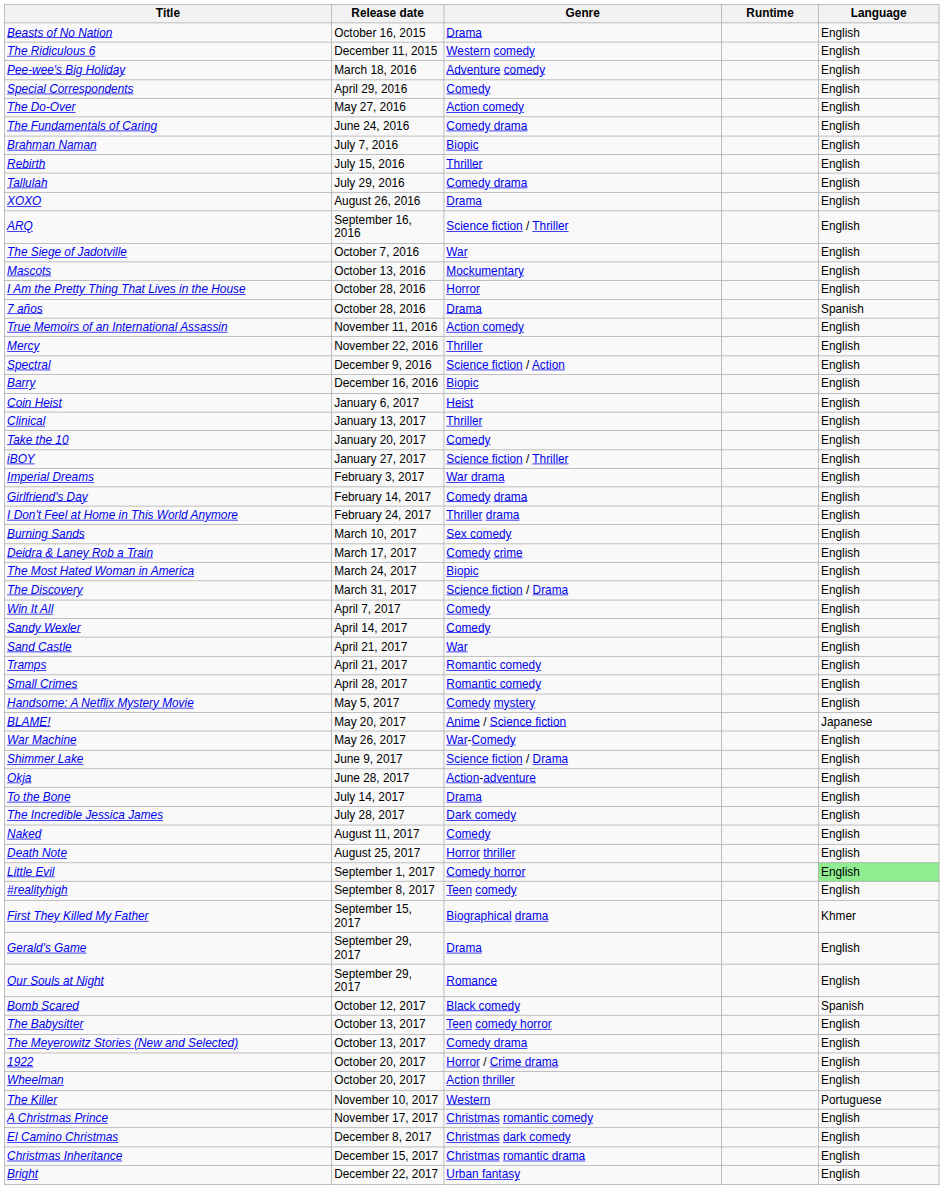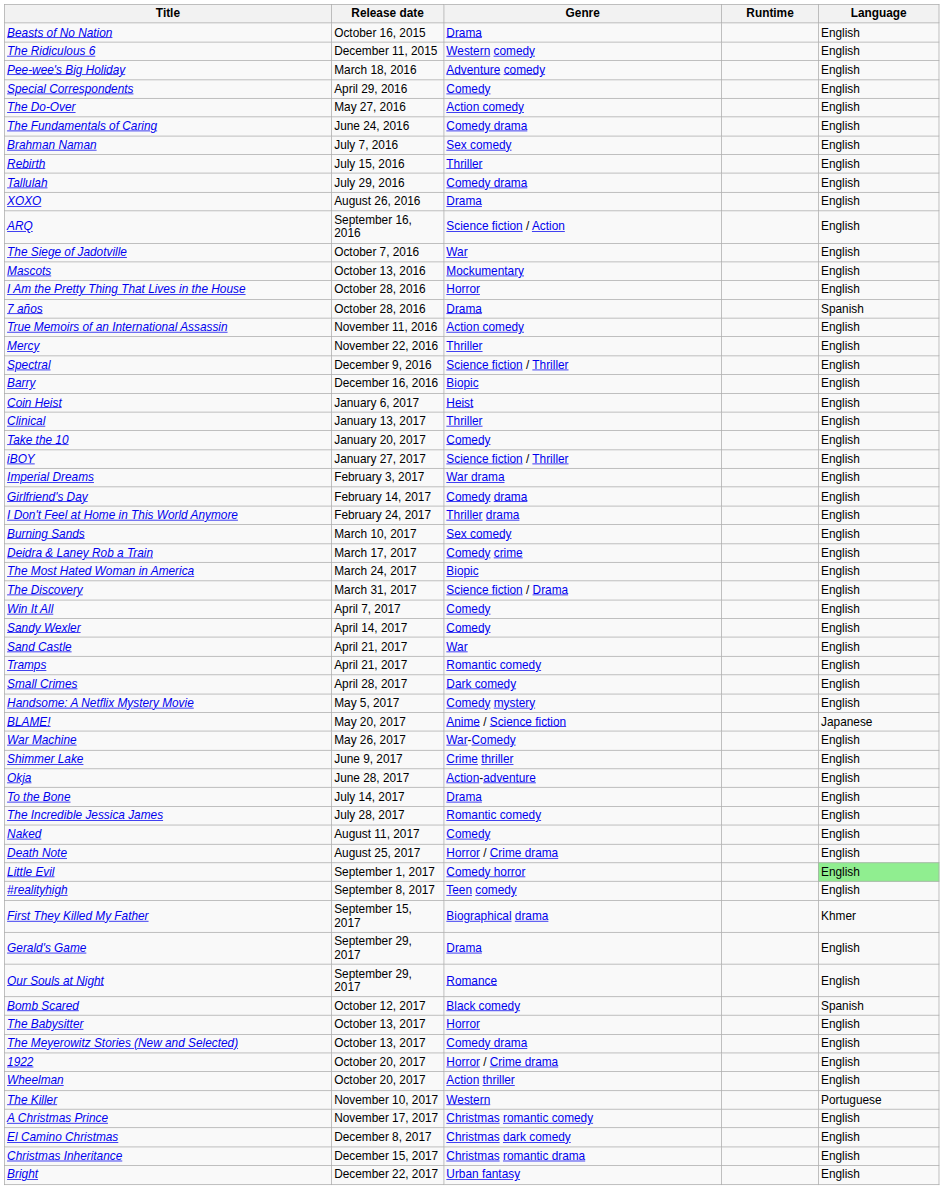 <table class="wikitable sortable" style="width:100%">
 <tr>
 <th style="width:35%;">Title</th>
 <th scope="col" style="width:12%;">Release date</th>
 <th>Genre</th>
 <th>Runtime</th>
 <th>Language</th>
 </tr>
 <tr>
 <td><em><a href='#'>Beasts of No Nation</a></em></td>
 <td>October 16, 2015</td>
 <td><a href='#'>Drama</a></td>
 <td></td>
 <td>English</td>
 </tr>
 <tr>
 <td><em><a href='#'>The Ridiculous 6</a></em></td>
 <td>December 11, 2015</td>
 <td><a href='#'>Western</a> <a href='#'>comedy</a></td>
 <td></td>
 <td>English</td>
 </tr>
 <tr>
 <td><em><a href='#'>Pee-wee's Big Holiday</a></em></td>
 <td>March 18, 2016</td>
 <td><a href='#'>Adventure</a> <a href='#'>comedy</a></td>
 <td></td>
 <td>English</td>
 </tr>
 <tr>
 <td><em><a href='#'>Special Correspondents</a></em></td>
 <td>April 29, 2016</td>
 <td><a href='#'>Comedy</a></td>
 <td></td>
 <td>English</td>
 </tr>
 <tr>
 <td><em><a href='#'>The Do-Over</a></em></td>
 <td>May 27, 2016</td>
 <td><a href='#'>Action comedy</a></td>
 <td></td>
 <td>English</td>
 </tr>
 <tr>
 <td><em><a href='#'>The Fundamentals of Caring</a></em></td>
 <td>June 24, 2016</td>
 <td><a href='#'>Comedy drama</a></td>
 <td></td>
 <td>English</td>
 </tr>
 <tr>
 <td><em><a href='#'>Brahman Naman</a></em></td>
 <td>July 7, 2016</td>
-<td><a href='#'>Biopic</a></td>
+<td><a href='#'>Sex comedy</a></td>
 <td></td>
 <td>English</td>
 </tr>
 <tr>
 <td><em><a href='#'>Rebirth</a></em></td>
 <td>July 15, 2016</td>
 <td><a href='#'>Thriller</a></td>
 <td></td>
 <td>English</td>
 </tr>
 <tr>
 <td><em><a href='#'>Tallulah</a></em></td>
 <td>July 29, 2016</td>
 <td><a href='#'>Comedy drama</a></td>
 <td></td>
 <td>English</td>
 </tr>
 <tr>
 <td><em><a href='#'>XOXO</a></em></td>
 <td>August 26, 2016</td>
 <td><a href='#'>Drama</a></td>
 <td></td>
 <td>English</td>
 </tr>
 <tr>
 <td><em><a href='#'>ARQ</a></em></td>
 <td>September 16, 2016</td>
-<td><a href='#'>Science fiction</a> / <a href='#'>Thriller</a></td>
+<td><a href='#'>Science fiction</a> / <a href='#'>Action</a></td>
 <td></td>
 <td>English</td>
 </tr>
 <tr>
 <td><em><a href='#'>The Siege of Jadotville</a></em></td>
 <td>October 7, 2016</td>
 <td><a href='#'>War</a></td>
 <td></td>
 <td>English</td>
 </tr>
 <tr>
 <td><em><a href='#'>Mascots</a></em></td>
 <td>October 13, 2016</td>
 <td><a href='#'>Mockumentary</a></td>
 <td></td>
 <td>English</td>
 </tr>
 <tr>
 <td><em><a href='#'>I Am the Pretty Thing That Lives in the House</a></em></td>
 <td>October 28, 2016</td>
 <td><a href='#'>Horror</a></td>
 <td></td>
 <td>English</td>
 </tr>
 <tr>
 <td><em><a href='#'>7 años</a></em></td>
 <td>October 28, 2016</td>
 <td><a href='#'>Drama</a></td>
 <td></td>
 <td>Spanish</td>
 </tr>
 <tr>
 <td><em><a href='#'>True Memoirs of an International Assassin</a></em></td>
 <td>November 11, 2016</td>
 <td><a href='#'>Action comedy</a></td>
 <td></td>
 <td>English</td>
 </tr>
 <tr>
 <td><em><a href='#'>Mercy</a></em></td>
 <td>November 22, 2016</td>
 <td><a href='#'>Thriller</a></td>
 <td></td>
 <td>English</td>
 </tr>
 <tr>
 <td><em><a href='#'>Spectral</a></em></td>
 <td>December 9, 2016</td>
-<td><a href='#'>Science fiction</a> / <a href='#'>Action</a></td>
+<td><a href='#'>Science fiction</a> / <a href='#'>Thriller</a></td>
 <td></td>
 <td>English</td>
 </tr>
 <tr>
 <td><em><a href='#'>Barry</a></em></td>
 <td>December 16, 2016</td>
 <td><a href='#'>Biopic</a></td>
 <td></td>
 <td>English</td>
 </tr>
 <tr>
 <td><em><a href='#'>Coin Heist</a></em></td>
 <td>January 6, 2017</td>
 <td><a href='#'>Heist</a></td>
 <td></td>
 <td>English</td>
 </tr>
 <tr>
 <td><em><a href='#'>Clinical</a></em></td>
 <td>January 13, 2017</td>
 <td><a href='#'>Thriller</a></td>
 <td></td>
 <td>English</td>
 </tr>
 <tr>
 <td><em><a href='#'>Take the 10</a></em></td>
 <td>January 20, 2017</td>
 <td><a href='#'>Comedy</a></td>
 <td></td>
 <td>English</td>
 </tr>
 <tr>
 <td><em><a href='#'>iBOY</a></em></td>
 <td>January 27, 2017</td>
 <td><a href='#'>Science fiction</a> / <a href='#'>Thriller</a></td>
 <td></td>
 <td>English</td>
 </tr>
 <tr>
 <td><em><a href='#'>Imperial Dreams</a></em></td>
 <td>February 3, 2017</td>
 <td><a href='#'>War drama</a></td>
 <td></td>
 <td>English</td>
 </tr>
 <tr>
 <td><em><a href='#'>Girlfriend's Day</a></em></td>
 <td>February 14, 2017</td>
 <td><a href='#'>Comedy</a> <a href='#'>drama</a></td>
 <td></td>
 <td>English</td>
 </tr>
 <tr>
 <td><em><a href='#'>I Don't Feel at Home in This World Anymore</a></em></td>
 <td>February 24, 2017</td>
 <td><a href='#'>Thriller</a> <a href='#'>drama</a></td>
 <td></td>
 <td>English</td>
 </tr>
 <tr>
 <td><em><a href='#'>Burning Sands</a></em></td>
 <td>March 10, 2017</td>
 <td><a href='#'>Sex comedy</a></td>
 <td></td>
 <td>English</td>
 </tr>
 <tr>
 <td><em><a href='#'>Deidra & Laney Rob a Train</a></em></td>
 <td>March 17, 2017</td>
 <td><a href='#'>Comedy</a> <a href='#'>crime</a></td>
 <td></td>
 <td>English</td>
 </tr>
 <tr>
 <td><em><a href='#'>The Most Hated Woman in America</a></em></td>
 <td>March 24, 2017</td>
 <td><a href='#'>Biopic</a></td>
 <td></td>
 <td>English</td>
 </tr>
 <tr>
 <td><em><a href='#'>The Discovery</a></em></td>
 <td>March 31, 2017</td>
 <td><a href='#'>Science fiction</a> / <a href='#'>Drama</a></td>
 <td></td>
 <td>English</td>
 </tr>
 <tr>
 <td><em><a href='#'>Win It All</a></em></td>
 <td>April 7, 2017</td>
 <td><a href='#'>Comedy</a></td>
 <td></td>
 <td>English</td>
 </tr>
 <tr>
 <td><em><a href='#'>Sandy Wexler</a></em></td>
 <td>April 14, 2017</td>
 <td><a href='#'>Comedy</a></td>
 <td></td>
 <td>English</td>
 </tr>
 <tr>
 <td><em><a href='#'>Sand Castle</a></em></td>
 <td>April 21, 2017</td>
 <td><a href='#'>War</a></td>
 <td></td>
 <td>English</td>
 </tr>
 <tr>
 <td><em><a href='#'>Tramps</a></em></td>
 <td>April 21, 2017</td>
 <td><a href='#'>Romantic comedy</a></td>
 <td></td>
 <td>English</td>
 </tr>
 <tr>
 <td><em><a href='#'>Small Crimes</a></em></td>
 <td>April 28, 2017</td>
-<td><a href='#'>Romantic comedy</a></td>
+<td><a href='#'>Dark comedy</a></td>
 <td></td>
 <td>English</td>
 </tr>
 <tr>
 <td><em><a href='#'>Handsome: A Netflix Mystery Movie</a></em></td>
 <td>May 5, 2017</td>
 <td><a href='#'>Comedy</a> <a href='#'>mystery</a></td>
 <td></td>
 <td>English</td>
 </tr>
 <tr>
 <td><em><a href='#'>BLAME!</a></em></td>
 <td>May 20, 2017</td>
 <td><a href='#'>Anime</a> / <a href='#'>Science fiction</a></td>
 <td></td>
 <td>Japanese</td>
 </tr>
 <tr>
 <td><em><a href='#'>War Machine</a></em></td>
 <td>May 26, 2017</td>
 <td><a href='#'>War</a>-<a href='#'>Comedy</a></td>
 <td></td>
 <td>English</td>
 </tr>
 <tr>
 <td><em><a href='#'>Shimmer Lake</a></em></td>
 <td>June 9, 2017</td>
-<td><a href='#'>Science fiction</a> / <a href='#'>Drama</a></td>
+<td><a href='#'>Crime</a> <a href='#'>thriller</a></td>
 <td></td>
 <td>English</td>
 </tr>
 <tr>
 <td><em><a href='#'>Okja</a></em></td>
 <td>June 28, 2017</td>
 <td><a href='#'>Action</a>-<a href='#'>adventure</a></td>
 <td></td>
 <td>English</td>
 </tr>
 <tr>
 <td><em><a href='#'>To the Bone</a></em></td>
 <td>July 14, 2017</td>
 <td><a href='#'>Drama</a></td>
 <td></td>
 <td>English</td>
 </tr>
 <tr>
 <td><em><a href='#'>The Incredible Jessica James</a></em></td>
 <td>July 28, 2017</td>
-<td><a href='#'>Dark comedy</a></td>
+<td><a href='#'>Romantic comedy</a></td>
 <td></td>
 <td>English</td>
 </tr>
 <tr>
 <td><em><a href='#'>Naked</a></em></td>
 <td>August 11, 2017</td>
 <td><a href='#'>Comedy</a></td>
 <td></td>
 <td>English</td>
 </tr>
 <tr>
 <td><em><a href='#'>Death Note</a></em></td>
 <td>August 25, 2017</td>
-<td><a href='#'>Horror</a> <a href='#'>thriller</a></td>
+<td><a href='#'>Horror</a> / <a href='#'>Crime drama</a></td>
 <td></td>
 <td>English</td>
 </tr>
 <tr>
 <td><em><a href='#'>Little Evil</a></em></td>
 <td>September 1, 2017</td>
 <td><a href='#'>Comedy horror</a></td>
 <td></td>
 <td style="background: lightgreen;">English</td>
 </tr>
 <tr>
 <td><em><a href='#'>#realityhigh</a></em></td>
 <td>September 8, 2017</td>
 <td><a href='#'>Teen</a> <a href='#'>comedy</a></td>
 <td></td>
 <td>English</td>
 </tr>
 <tr>
 <td><em><a href='#'>First They Killed My Father</a></em></td>
 <td>September 15, 2017</td>
 <td><a href='#'>Biographical</a> <a href='#'>drama</a></td>
 <td></td>
 <td>Khmer</td>
 </tr>
 <tr>
 <td><em><a href='#'>Gerald's Game</a></em></td>
 <td>September 29, 2017</td>
 <td><a href='#'>Drama</a></td>
 <td></td>
 <td>English</td>
 </tr>
 <tr>
 <td><em><a href='#'>Our Souls at Night</a></em></td>
 <td>September 29, 2017</td>
 <td><a href='#'>Romance</a></td>
 <td></td>
 <td>English</td>
 </tr>
 <tr>
 <td><em><a href='#'>Bomb Scared</a></em></td>
 <td>October 12, 2017</td>
 <td><a href='#'>Black comedy</a></td>
 <td></td>
 <td>Spanish</td>
 </tr>
 <tr>
 <td><em><a href='#'>The Babysitter</a></em></td>
 <td>October 13, 2017</td>
-<td><a href='#'>Teen</a> <a href='#'>comedy horror</a></td>
+<td><a href='#'>Horror</a></td>
 <td></td>
 <td>English</td>
 </tr>
 <tr>
 <td><em><a href='#'>The Meyerowitz Stories (New and Selected)</a></em></td>
 <td>October 13, 2017</td>
 <td><a href='#'>Comedy drama</a></td>
 <td></td>
 <td>English</td>
 </tr>
 <tr>
 <td><em><a href='#'>1922</a></em></td>
 <td>October 20, 2017</td>
 <td><a href='#'>Horror</a> / <a href='#'>Crime drama</a></td>
 <td></td>
 <td>English</td>
 </tr>
 <tr>
 <td><em><a href='#'>Wheelman</a></em></td>
 <td>October 20, 2017</td>
 <td><a href='#'>Action</a> <a href='#'>thriller</a></td>
 <td></td>
 <td>English</td>
 </tr>
 <tr>
 <td><em><a href='#'>The Killer</a></em></td>
 <td>November 10, 2017</td>
 <td><a href='#'>Western</a></td>
 <td></td>
 <td>Portuguese</td>
 </tr>
 <tr>
 <td><em><a href='#'>A Christmas Prince</a></em></td>
 <td>November 17, 2017</td>
 <td><a href='#'>Christmas</a> <a href='#'>romantic comedy</a></td>
 <td></td>
 <td>English</td>
 </tr>
 <tr>
 <td><em><a href='#'>El Camino Christmas</a></em></td>
 <td>December 8, 2017</td>
 <td><a href='#'>Christmas</a> <a href='#'>dark comedy</a></td>
 <td></td>
 <td>English</td>
 </tr>
 <tr>
 <td><em><a href='#'>Christmas Inheritance</a></em></td>
 <td>December 15, 2017</td>
 <td><a href='#'>Christmas</a> <a href='#'>romantic drama</a></td>
 <td></td>
 <td>English</td>
 </tr>
 <tr>
 <td><em><a href='#'>Bright</a></em></td>
 <td>December 22, 2017</td>
 <td><a href='#'>Urban fantasy</a></td>
 <td></td>
 <td>English</td>
 </tr>
 </table>
